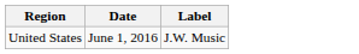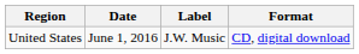 <table class="wikitable">
 <tr>
 <th>Region</th>
 <th>Date</th>
 <th>Label</th>
+<th>Format</th>
 </tr>
 <tr>
 <td>United States</td>
 <td>June 1, 2016</td>
 <td>J.W. Music</td>
+<td><a href='#'>CD</a>, <a href='#'>digital download</a></td>
 </tr>
 </table>
